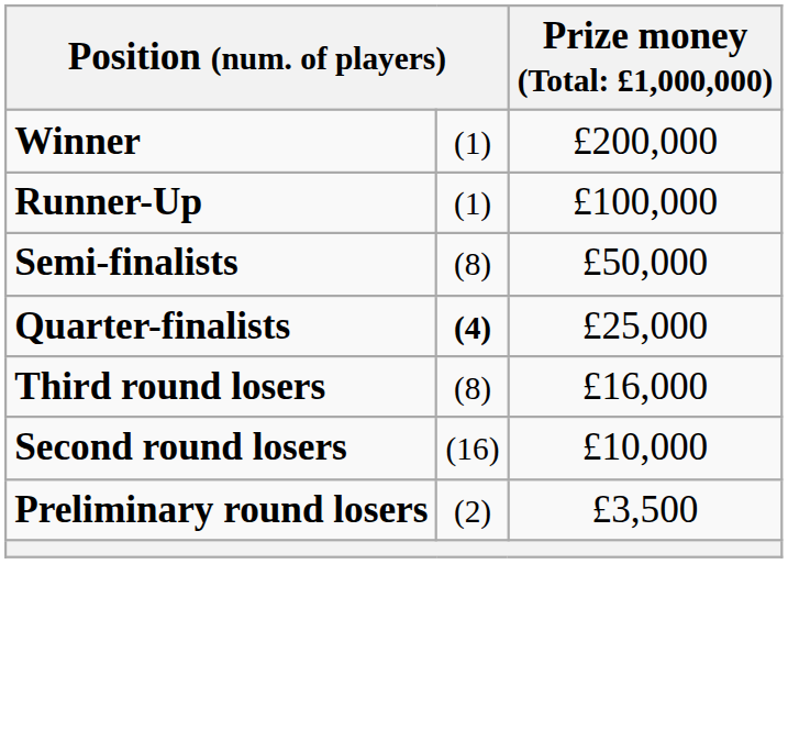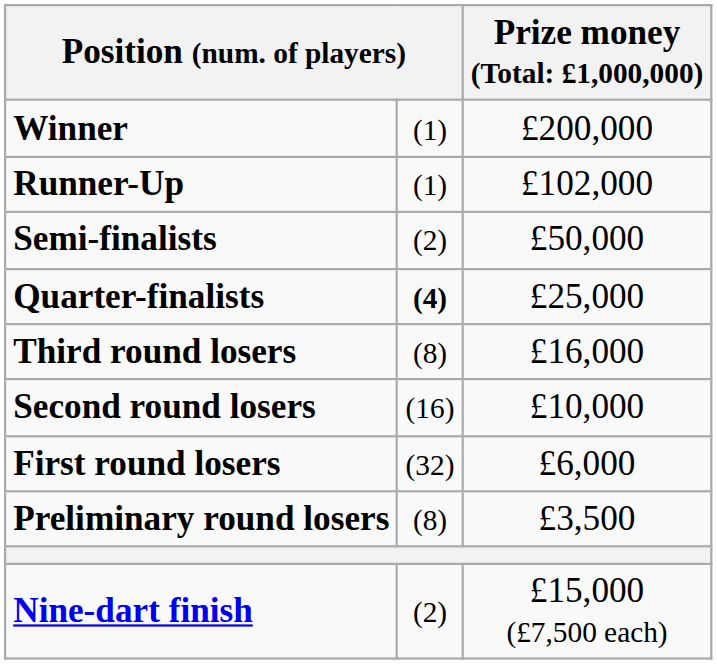 <table class="wikitable">
 <tr>
 <th colspan=2>Position <small>(num. of players)</small></th>
 <th>Prize money<br><small>(Total: £1,000,000)</small></th>
 </tr>
 <tr>
 <td><strong>Winner</strong></td>
 <td align=center><small>(1)</small></td>
 <td align=center>£200,000</td>
 </tr>
 <tr>
 <td><strong>Runner-Up</strong></td>
 <td align=center><small>(1)</small></td>
-<td align=center>£100,000</td>
+<td align=center>£102,000</td>
 </tr>
 <tr>
 <td><strong>Semi-finalists</strong></td>
-<td align=center><small>(8)</small></td>
+<td align=center><small>(2)</small></td>
 <td align=center>£50,000</td>
 </tr>
 <tr>
 <td><strong>Quarter-finalists</strong></td>
 <td align=center><strong><small>(4)</small></strong></td>
 <td align=center>£25,000</td>
 </tr>
 <tr>
 <td><strong>Third round losers</strong></td>
 <td align=center><small>(8)</small></td>
 <td align=center>£16,000</td>
 </tr>
 <tr>
 <td><strong>Second round losers</strong></td>
 <td align=center><small>(16)</small></td>
 <td align=center>£10,000</td>
 </tr>
 <tr>
+<td><strong>First round losers</strong></td>
+<td align=center><small>(32)</small></td>
+<td align=center>£6,000</td>
+</tr>
+<tr>
 <td><strong>Preliminary round losers</strong></td>
-<td align=center><small>(2)</small></td>
+<td align=center><small>(8)</small></td>
 <td align=center>£3,500</td>
 </tr>
 <tr>
 <th colspan=3></th>
 </tr>
+<tr>
+<td><strong><a href='#'>Nine-dart finish</a></strong></td>
+<td align=center><small>(2)</small></td>
+<td align=center>£15,000 <br><small>(£7,500 each)</small></td>
+</tr>
 </table>
